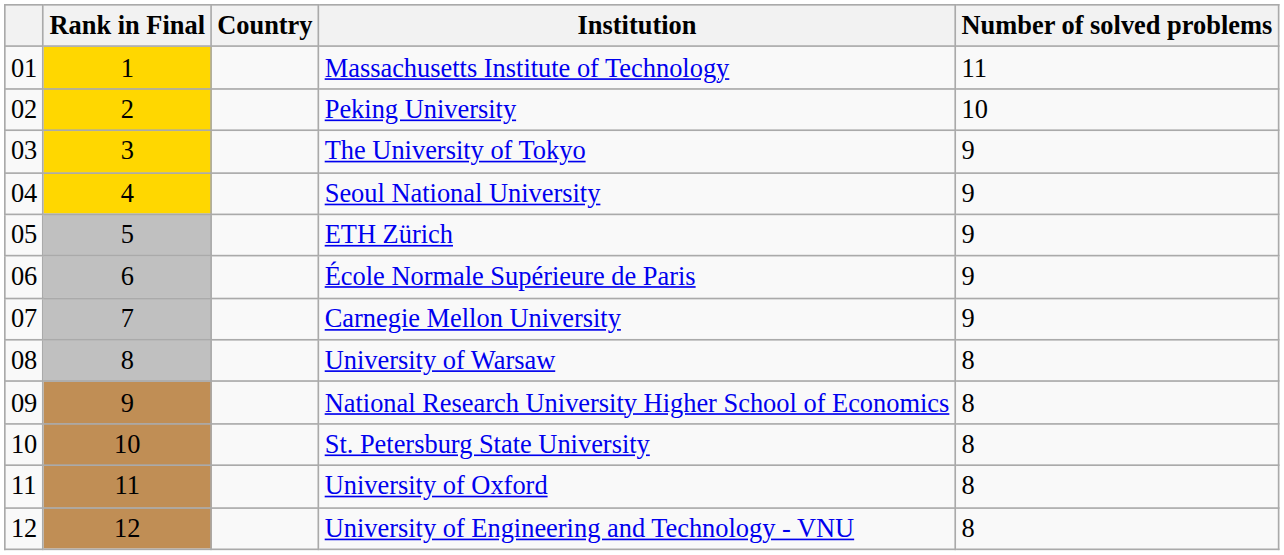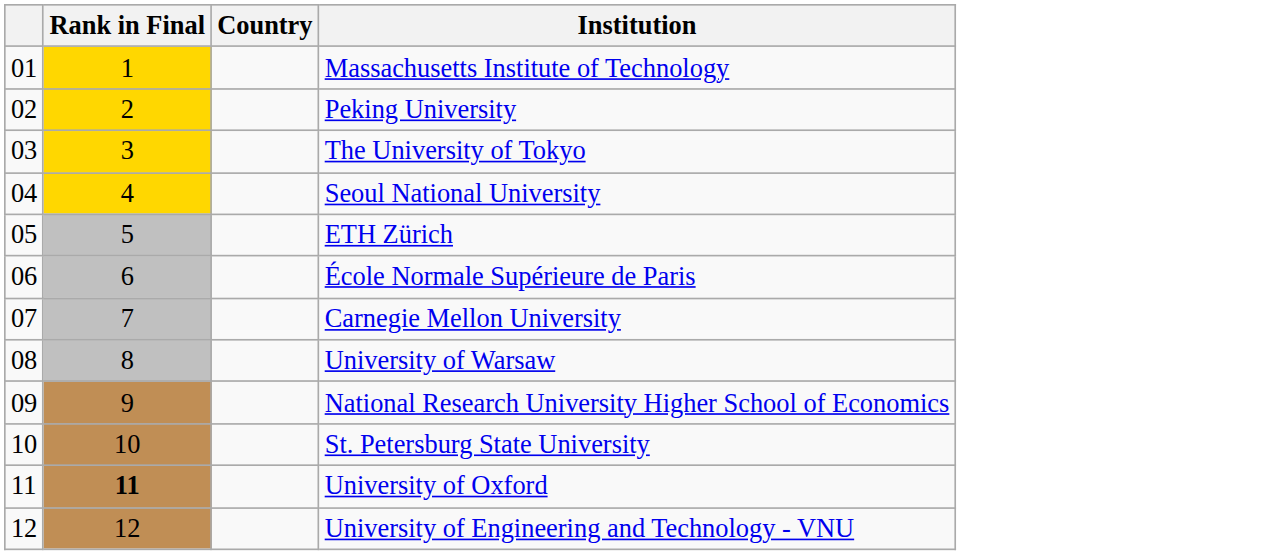 <table class="wikitable sortable">
 <tr>
 <th></th>
 <th>Rank in Final</th>
 <th>Country</th>
 <th>Institution</th>
-<th>Number of solved problems</th>
 </tr>
 <tr>
 <td>01</td>
 <td style="text-align:center; background:gold;">1</td>
 <td></td>
 <td><a href='#'>Massachusetts Institute of Technology</a></td>
-<td>11</td>
 </tr>
 <tr>
 <td>02</td>
 <td style="text-align:center; background:gold;">2</td>
 <td></td>
 <td><a href='#'>Peking University</a></td>
-<td>10</td>
 </tr>
 <tr>
 <td>03</td>
 <td style="text-align:center; background:gold;">3</td>
 <td></td>
 <td><a href='#'>The University of Tokyo</a></td>
-<td>9</td>
 </tr>
 <tr>
 <td>04</td>
 <td style="text-align:center; background:gold;">4</td>
 <td></td>
 <td><a href='#'>Seoul National University</a></td>
-<td>9</td>
 </tr>
 <tr>
 <td>05</td>
 <td style="text-align:center; background:silver;">5</td>
 <td></td>
 <td><a href='#'>ETH Zürich</a></td>
-<td>9</td>
 </tr>
 <tr>
 <td>06</td>
 <td style="text-align:center; background:silver;">6</td>
 <td></td>
 <td><a href='#'>École Normale Supérieure de Paris</a></td>
-<td>9</td>
 </tr>
 <tr>
 <td>07</td>
 <td style="text-align:center; background:silver;">7</td>
 <td></td>
 <td><a href='#'>Carnegie Mellon University</a></td>
-<td>9</td>
 </tr>
 <tr>
 <td>08</td>
 <td style="text-align:center; background:silver;">8</td>
 <td></td>
 <td><a href='#'>University of Warsaw</a></td>
-<td>8</td>
 </tr>
 <tr>
 <td>09</td>
 <td style="text-align:center; background:#c08e55;">9</td>
 <td></td>
 <td><a href='#'>National Research University Higher School of Economics</a></td>
-<td>8</td>
 </tr>
 <tr>
 <td>10</td>
 <td style="text-align:center; background:#c08e55;">10</td>
 <td></td>
 <td><a href='#'>St. Petersburg State University</a></td>
-<td>8</td>
 </tr>
 <tr>
 <td>11</td>
-<td style="text-align:center; background:#c08e55;">11</td>
+<td style="text-align:center; background:#c08e55;"><strong>11</strong></td>
 <td></td>
 <td><a href='#'>University of Oxford</a></td>
-<td>8</td>
 </tr>
 <tr>
 <td>12</td>
 <td style="text-align:center; background:#c08e55;">12</td>
 <td></td>
 <td><a href='#'>University of Engineering and Technology - VNU</a></td>
-<td>8</td>
 </tr>
 </table>
